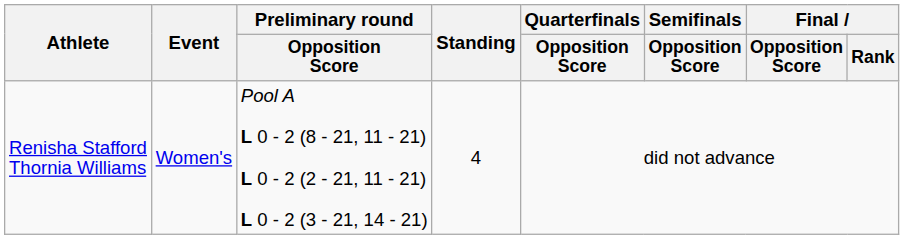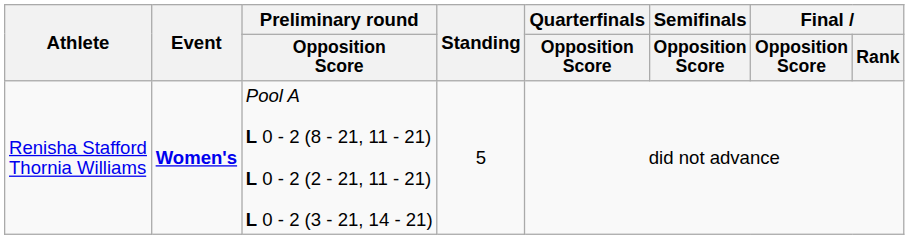 <table class=wikitable style="font-size:90%">
 <tr>
 <th rowspan="2">Athlete</th>
 <th rowspan="2">Event</th>
 <th>Preliminary round</th>
 <th rowspan="2">Standing</th>
 <th>Quarterfinals</th>
 <th>Semifinals</th>
 <th colspan=2>Final / </th>
 </tr>
 <tr style="font-size:95%">
 <th>Opposition<br>Score</th>
 <th>Opposition<br>Score</th>
 <th>Opposition<br>Score</th>
 <th>Opposition<br>Score</th>
 <th>Rank</th>
 </tr>
 <tr align=center>
 <td align=left><a href='#'>Renisha Stafford</a><br><a href='#'>Thornia Williams</a></td>
-<td align=left><a href='#'>Women's</a></td>
+<td align=left><strong><a href='#'>Women's</a></strong></td>
 <td align=left><em>Pool A</em><br><br><strong>L</strong> 0 - 2 (8 - 21, 11 - 21)<br><br><strong>L</strong> 0 - 2 (2 - 21, 11 - 21)<br><br><strong>L</strong> 0 - 2 (3 - 21, 14 - 21)</td>
-<td>4</td>
+<td>5</td>
 <td colspan=4>did not advance</td>
 </tr>
 </table>
